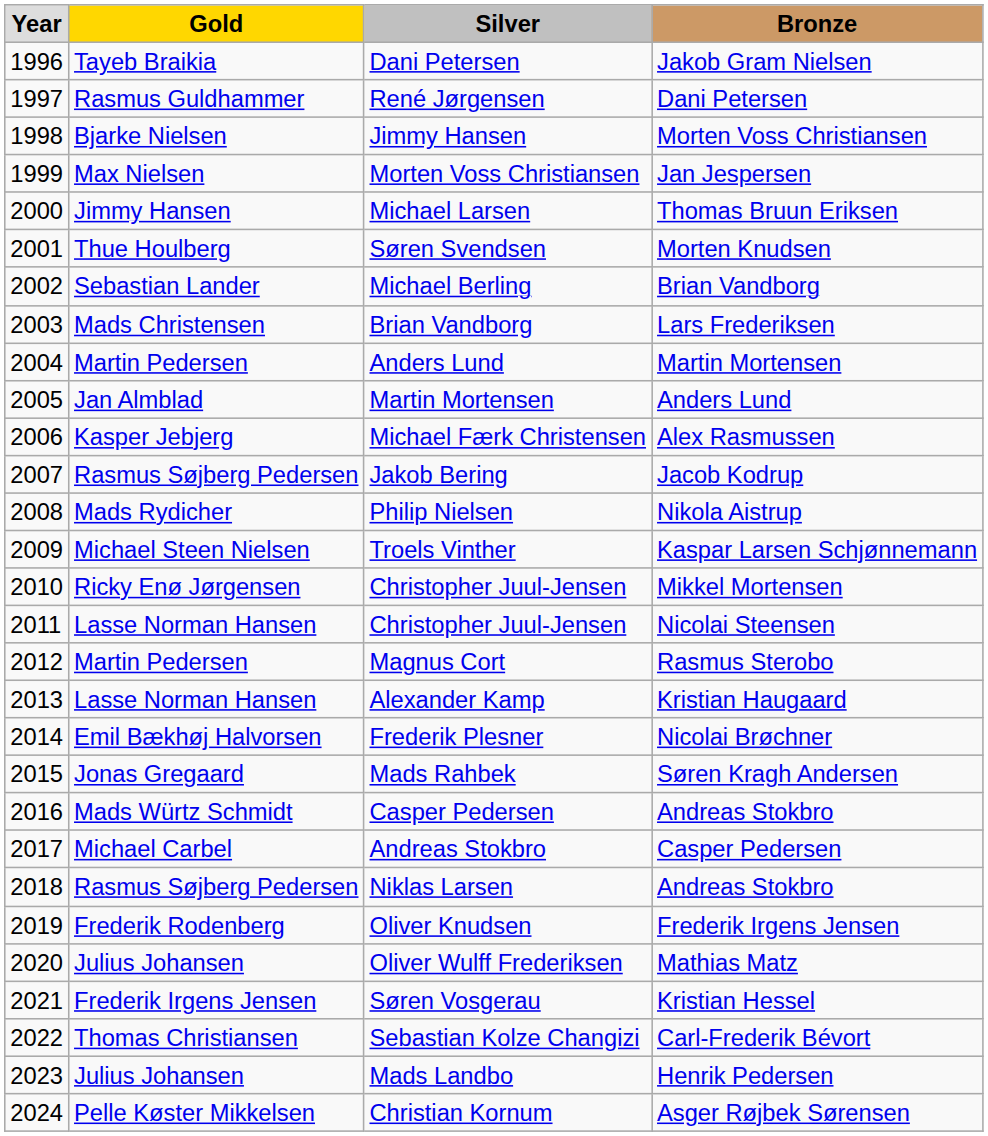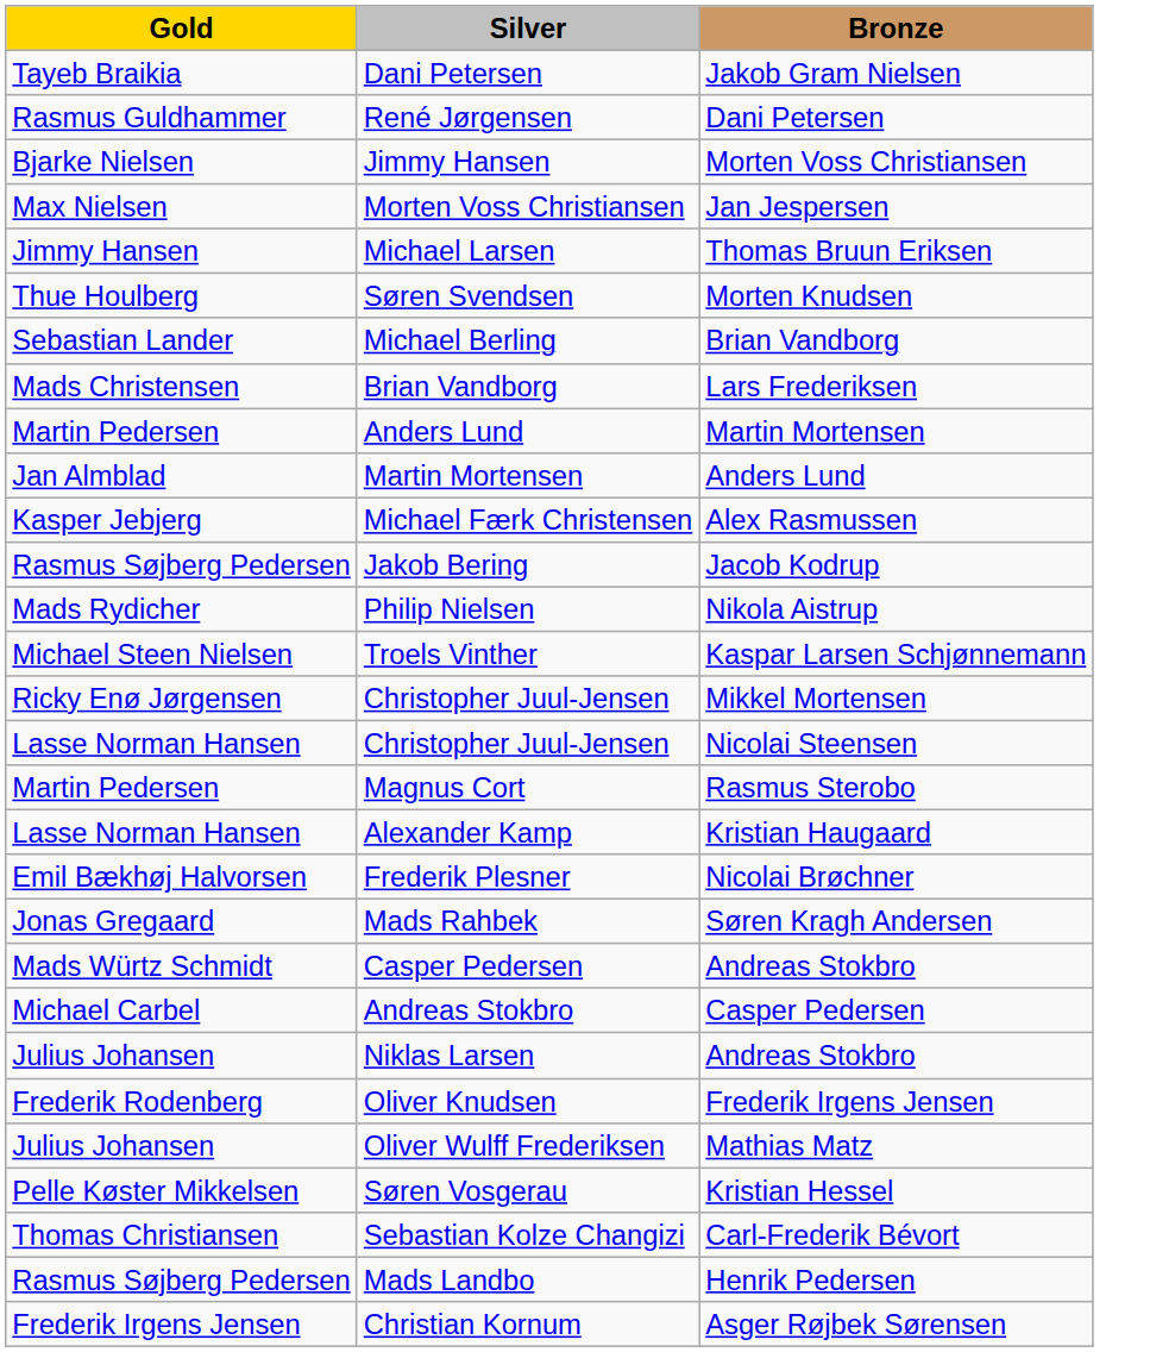 <table class="wikitable sortable" style="font-size:95%">
 <tr>
-<td style="background:#DDDDDD; font-weight:bold; text-align:center;">Year</td>
 <td style="background:gold; font-weight:bold; text-align:center;">Gold</td>
 <td style="background:silver; font-weight:bold; text-align:center;">Silver</td>
 <td style="background:#cc9966; font-weight:bold; text-align:center;">Bronze</td>
 </tr>
 <tr>
-<td>1996</td>
 <td><a href='#'>Tayeb Braikia</a></td>
 <td><a href='#'>Dani Petersen</a></td>
 <td><a href='#'>Jakob Gram Nielsen</a></td>
 </tr>
 <tr>
-<td>1997</td>
 <td><a href='#'>Rasmus Guldhammer</a></td>
 <td><a href='#'>René Jørgensen</a></td>
 <td><a href='#'>Dani Petersen</a></td>
 </tr>
 <tr>
-<td>1998</td>
 <td><a href='#'>Bjarke Nielsen</a></td>
 <td><a href='#'>Jimmy Hansen</a></td>
 <td><a href='#'>Morten Voss Christiansen</a></td>
 </tr>
 <tr>
-<td>1999</td>
 <td><a href='#'>Max Nielsen</a></td>
 <td><a href='#'>Morten Voss Christiansen</a></td>
 <td><a href='#'>Jan Jespersen</a></td>
 </tr>
 <tr>
-<td>2000</td>
 <td><a href='#'>Jimmy Hansen</a></td>
 <td><a href='#'>Michael Larsen</a></td>
 <td><a href='#'>Thomas Bruun Eriksen</a></td>
 </tr>
 <tr>
-<td>2001</td>
 <td><a href='#'>Thue Houlberg</a></td>
 <td><a href='#'>Søren Svendsen</a></td>
 <td><a href='#'>Morten Knudsen</a></td>
 </tr>
 <tr>
-<td>2002</td>
 <td><a href='#'>Sebastian Lander</a></td>
 <td><a href='#'>Michael Berling</a></td>
 <td><a href='#'>Brian Vandborg</a></td>
 </tr>
 <tr>
-<td>2003</td>
 <td><a href='#'>Mads Christensen</a></td>
 <td><a href='#'>Brian Vandborg</a></td>
 <td><a href='#'>Lars Frederiksen</a></td>
 </tr>
 <tr>
-<td>2004</td>
 <td><a href='#'>Martin Pedersen</a></td>
 <td><a href='#'>Anders Lund</a></td>
 <td><a href='#'>Martin Mortensen</a></td>
 </tr>
 <tr>
-<td>2005</td>
 <td><a href='#'>Jan Almblad</a></td>
 <td><a href='#'>Martin Mortensen</a></td>
 <td><a href='#'>Anders Lund</a></td>
 </tr>
 <tr>
-<td>2006</td>
 <td><a href='#'>Kasper Jebjerg</a></td>
 <td><a href='#'>Michael Færk Christensen</a></td>
 <td><a href='#'>Alex Rasmussen</a></td>
 </tr>
 <tr>
-<td>2007</td>
 <td><a href='#'>Rasmus Søjberg Pedersen</a></td>
 <td><a href='#'>Jakob Bering</a></td>
 <td><a href='#'>Jacob Kodrup</a></td>
 </tr>
 <tr>
-<td>2008</td>
 <td><a href='#'>Mads Rydicher</a></td>
 <td><a href='#'>Philip Nielsen</a></td>
 <td><a href='#'>Nikola Aistrup</a></td>
 </tr>
 <tr>
-<td>2009</td>
 <td><a href='#'>Michael Steen Nielsen</a></td>
 <td><a href='#'>Troels Vinther</a></td>
 <td><a href='#'>Kaspar Larsen Schjønnemann</a></td>
 </tr>
 <tr>
-<td>2010</td>
 <td><a href='#'>Ricky Enø Jørgensen</a></td>
 <td><a href='#'>Christopher Juul-Jensen</a></td>
 <td><a href='#'>Mikkel Mortensen</a></td>
 </tr>
 <tr>
-<td>2011</td>
 <td><a href='#'>Lasse Norman Hansen</a></td>
 <td><a href='#'>Christopher Juul-Jensen</a></td>
 <td><a href='#'>Nicolai Steensen</a></td>
 </tr>
 <tr>
-<td>2012</td>
 <td><a href='#'>Martin Pedersen</a></td>
 <td><a href='#'>Magnus Cort</a></td>
 <td><a href='#'>Rasmus Sterobo</a></td>
 </tr>
 <tr>
-<td>2013</td>
 <td><a href='#'>Lasse Norman Hansen</a></td>
 <td><a href='#'>Alexander Kamp</a></td>
 <td><a href='#'>Kristian Haugaard</a></td>
 </tr>
 <tr>
-<td>2014</td>
 <td><a href='#'>Emil Bækhøj Halvorsen</a></td>
 <td><a href='#'>Frederik Plesner</a></td>
 <td><a href='#'>Nicolai Brøchner</a></td>
 </tr>
 <tr>
-<td>2015</td>
 <td><a href='#'>Jonas Gregaard</a></td>
 <td><a href='#'>Mads Rahbek</a></td>
 <td><a href='#'>Søren Kragh Andersen</a></td>
 </tr>
 <tr>
-<td>2016</td>
 <td><a href='#'>Mads Würtz Schmidt</a></td>
 <td><a href='#'>Casper Pedersen</a></td>
 <td><a href='#'>Andreas Stokbro</a></td>
 </tr>
 <tr>
-<td>2017</td>
 <td><a href='#'>Michael Carbel</a></td>
 <td><a href='#'>Andreas Stokbro</a></td>
 <td><a href='#'>Casper Pedersen</a></td>
 </tr>
 <tr>
-<td>2018</td>
-<td><a href='#'>Rasmus Søjberg Pedersen</a></td>
+<td><a href='#'>Julius Johansen</a></td>
 <td><a href='#'>Niklas Larsen</a></td>
 <td><a href='#'>Andreas Stokbro</a></td>
 </tr>
 <tr>
-<td>2019</td>
 <td><a href='#'>Frederik Rodenberg</a></td>
 <td><a href='#'>Oliver Knudsen</a></td>
 <td><a href='#'>Frederik Irgens Jensen</a></td>
 </tr>
 <tr>
-<td>2020</td>
 <td><a href='#'>Julius Johansen</a></td>
 <td><a href='#'>Oliver Wulff Frederiksen</a></td>
 <td><a href='#'>Mathias Matz</a></td>
 </tr>
 <tr>
-<td>2021</td>
-<td><a href='#'>Frederik Irgens Jensen</a></td>
+<td><a href='#'>Pelle Køster Mikkelsen</a></td>
 <td><a href='#'>Søren Vosgerau</a></td>
 <td><a href='#'>Kristian Hessel</a></td>
 </tr>
 <tr>
-<td>2022</td>
 <td><a href='#'>Thomas Christiansen</a></td>
 <td><a href='#'>Sebastian Kolze Changizi</a></td>
 <td><a href='#'>Carl-Frederik Bévort</a></td>
 </tr>
 <tr>
-<td>2023</td>
-<td><a href='#'>Julius Johansen</a></td>
+<td><a href='#'>Rasmus Søjberg Pedersen</a></td>
 <td><a href='#'>Mads Landbo</a></td>
 <td><a href='#'>Henrik Pedersen</a></td>
 </tr>
 <tr>
-<td>2024</td>
-<td><a href='#'>Pelle Køster Mikkelsen</a></td>
+<td><a href='#'>Frederik Irgens Jensen</a></td>
 <td><a href='#'>Christian Kornum</a></td>
 <td><a href='#'>Asger Røjbek Sørensen</a></td>
 </tr>
 </table>
